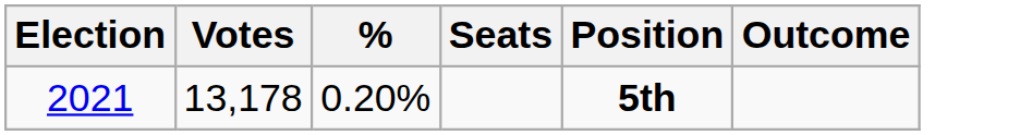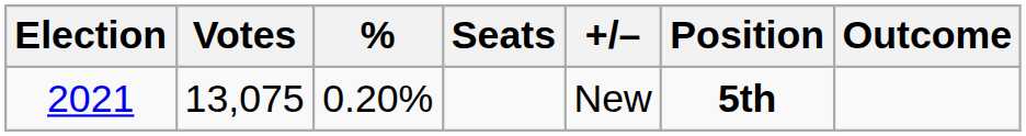 <table class=wikitable style=text-align:center>
 <tr>
 <th>Election</th>
 <th>Votes</th>
 <th>%</th>
 <th>Seats</th>
+<th>+/–</th>
 <th>Position</th>
 <th>Outcome</th>
 </tr>
 <tr>
 <td><a href='#'>2021</a></td>
-<td>13,178</td>
+<td>13,075</td>
 <td>0.20%</td>
 <td></td>
+<td>New</td>
 <td><strong> 5th</strong></td>
 <td></td>
 </tr>
 </table>
